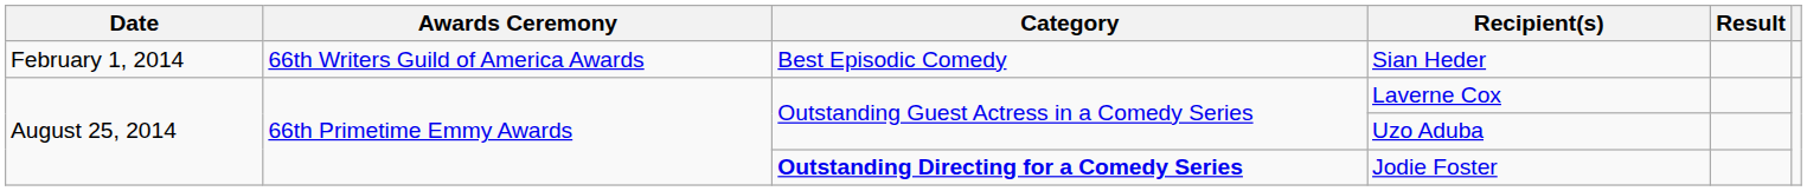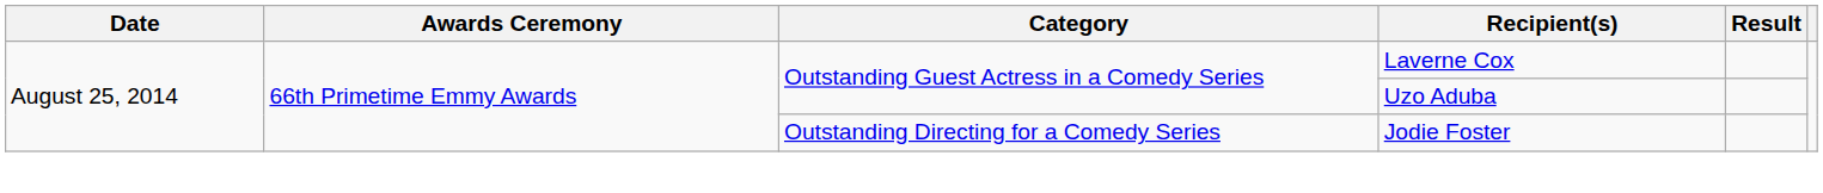 <table class="wikitable plainrowheaders" style="width:100%;">
 <tr>
 <th scope="col" style="width:15%;">Date</th>
 <th scope="col" style="width:30%;">Awards Ceremony</th>
 <th scope="col" style="width:35%;">Category</th>
 <th scope="col" style="width:40%;">Recipient(s)</th>
 <th scope="col" style="width:6%;">Result</th>
 <th scope="col" style="width:4%;"></th>
-</tr>
-<tr>
-<td>February 1, 2014</td>
-<td><a href='#'>66th Writers Guild of America Awards</a></td>
-<td><a href='#'>Best Episodic Comedy</a></td>
-<td><a href='#'>Sian Heder</a></td>
-<td></td>
-<td></td>
 </tr>
 <tr>
 <td rowspan="3">August 25, 2014</td>
 <td rowspan="3"><a href='#'>66th Primetime Emmy Awards</a></td>
 <td rowspan="2"><a href='#'>Outstanding Guest Actress in a Comedy Series</a></td>
 <td><a href='#'>Laverne Cox</a></td>
 <td></td>
 <td rowspan="3"></td>
 </tr>
 <tr>
 <td><a href='#'>Uzo Aduba</a></td>
 <td></td>
 </tr>
 <tr>
-<td><strong><a href='#'>Outstanding Directing for a Comedy Series</a></strong></td>
+<td><a href='#'>Outstanding Directing for a Comedy Series</a></td>
 <td><a href='#'>Jodie Foster</a></td>
 <td></td>
 </tr>
 </table>
